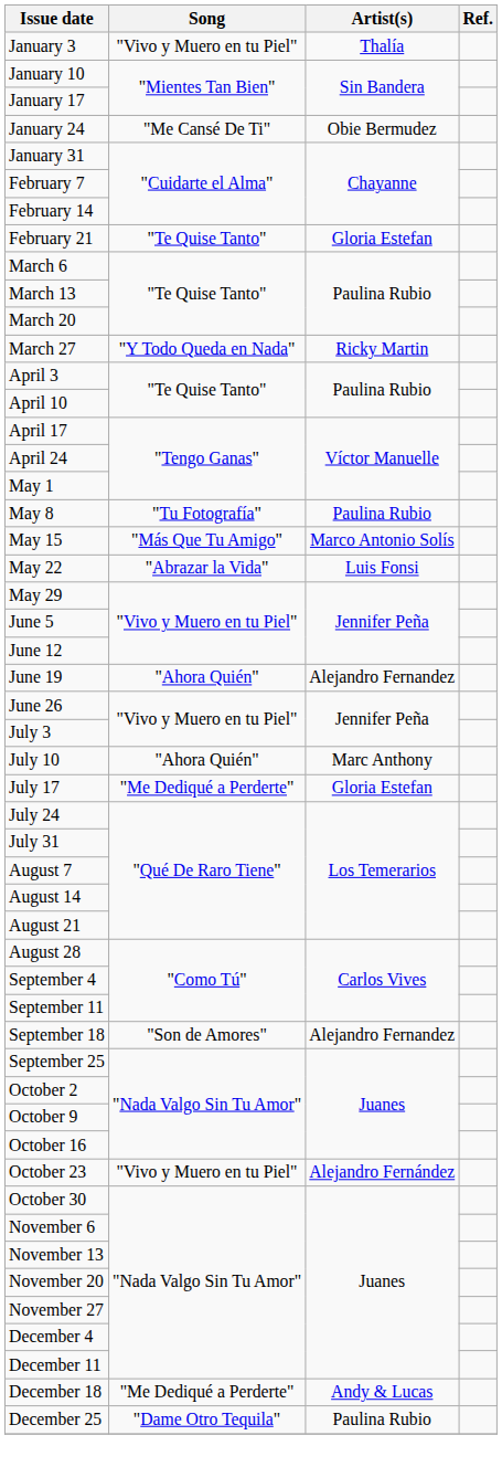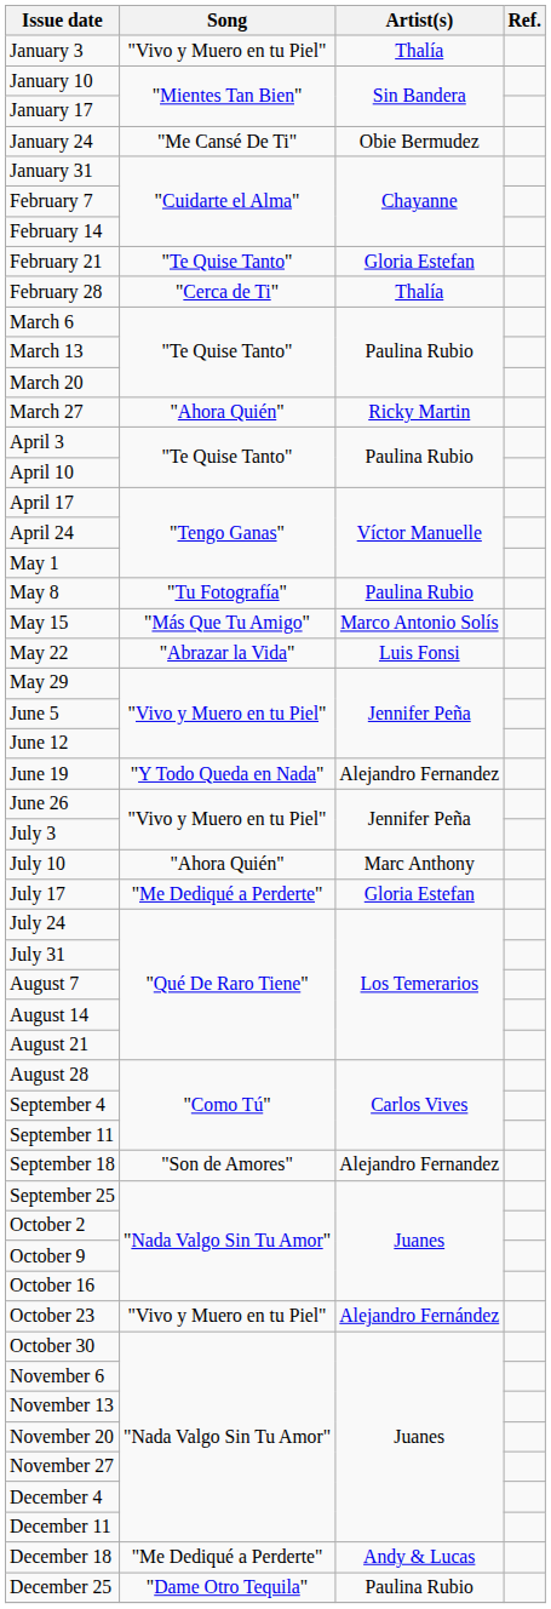 <table class="wikitable sortable">
 <tr>
 <th style="text-align: center;">Issue date</th>
 <th style="text-align: center;">Song</th>
 <th style="text-align: center;">Artist(s)</th>
 <th style="text-align: center;">Ref.</th>
 </tr>
 <tr>
 <td>January 3</td>
 <td style="text-align: center;">"Vivo y Muero en tu Piel"</td>
 <td style="text-align: center;"><a href='#'>Thalía</a></td>
 <td style="text-align: center;"></td>
 </tr>
 <tr>
 <td>January 10</td>
 <td style="text-align: center;" rowspan="2">"<a href='#'>Mientes Tan Bien</a>"</td>
 <td style="text-align: center;" rowspan="2"><a href='#'>Sin Bandera</a></td>
 <td style="text-align: center;"></td>
 </tr>
 <tr>
 <td>January 17</td>
 <td style="text-align: center;"></td>
 </tr>
 <tr>
 <td>January 24</td>
 <td style="text-align: center;">"Me Cansé De Ti"</td>
 <td style="text-align: center;">Obie Bermudez</td>
 <td style="text-align: center;"></td>
 </tr>
 <tr>
 <td>January 31</td>
 <td style="text-align: center;" rowspan="3">"<a href='#'>Cuidarte el Alma</a>"</td>
 <td style="text-align: center;" rowspan="3"><a href='#'>Chayanne</a></td>
 <td style="text-align: center;"></td>
 </tr>
 <tr>
 <td>February 7</td>
 <td style="text-align: center;"></td>
 </tr>
 <tr>
 <td>February 14</td>
 <td style="text-align: center;"></td>
 </tr>
 <tr>
 <td>February 21</td>
 <td style="text-align: center;">"<a href='#'>Te Quise Tanto</a>"</td>
 <td style="text-align: center;"><a href='#'>Gloria Estefan</a></td>
 <td style="text-align: center;"></td>
 </tr>
 <tr>
+<td>February 28</td>
+<td style="text-align: center;">"<a href='#'>Cerca de Ti</a>"</td>
+<td style="text-align: center;"><a href='#'>Thalía</a></td>
+<td style="text-align: center;"></td>
+</tr>
+<tr>
 <td>March 6</td>
 <td style="text-align: center;" rowspan="3">"Te Quise Tanto"</td>
 <td style="text-align: center;" rowspan="3">Paulina Rubio</td>
 <td style="text-align: center;"></td>
 </tr>
 <tr>
 <td>March 13</td>
 <td style="text-align: center;"></td>
 </tr>
 <tr>
 <td>March 20</td>
 <td style="text-align: center;"></td>
 </tr>
 <tr>
 <td>March 27</td>
-<td style="text-align: center;">"<a href='#'>Y Todo Queda en Nada</a>"</td>
+<td style="text-align: center;">"<a href='#'>Ahora Quién</a>"</td>
 <td style="text-align: center;"><a href='#'>Ricky Martin</a></td>
 <td style="text-align: center;"></td>
 </tr>
 <tr>
 <td>April 3</td>
 <td style="text-align: center;" rowspan="2">"Te Quise Tanto"</td>
 <td style="text-align: center;" rowspan="2">Paulina Rubio</td>
 <td style="text-align: center;"></td>
 </tr>
 <tr>
 <td>April 10</td>
 <td style="text-align: center;"></td>
 </tr>
 <tr>
 <td>April 17</td>
 <td style="text-align: center;" rowspan="3">"<a href='#'>Tengo Ganas</a>"</td>
 <td style="text-align: center;" rowspan="3"><a href='#'>Víctor Manuelle</a></td>
 <td style="text-align: center;"></td>
 </tr>
 <tr>
 <td>April 24</td>
 <td style="text-align: center;"></td>
 </tr>
 <tr>
 <td>May 1</td>
 <td style="text-align: center;"></td>
 </tr>
 <tr>
 <td>May 8</td>
 <td style="text-align: center;">"<a href='#'>Tu Fotografía</a>"</td>
 <td style="text-align: center;"><a href='#'>Paulina Rubio</a></td>
 <td style="text-align: center;"></td>
 </tr>
 <tr>
 <td>May 15</td>
 <td style="text-align: center;">"<a href='#'>Más Que Tu Amigo</a>"</td>
 <td style="text-align: center;"><a href='#'>Marco Antonio Solís</a></td>
 <td style="text-align: center;"></td>
 </tr>
 <tr>
 <td>May 22</td>
 <td style="text-align: center;">"<a href='#'>Abrazar la Vida</a>"</td>
 <td style="text-align: center;"><a href='#'>Luis Fonsi</a></td>
 <td style="text-align: center;"></td>
 </tr>
 <tr>
 <td>May 29</td>
 <td style="text-align: center;" rowspan="3">"<a href='#'>Vivo y Muero en tu Piel</a>"</td>
 <td style="text-align: center;" rowspan="3"><a href='#'>Jennifer Peña</a></td>
 <td style="text-align: center;"></td>
 </tr>
 <tr>
 <td>June 5</td>
 <td style="text-align: center;"></td>
 </tr>
 <tr>
 <td>June 12</td>
 <td style="text-align: center;"></td>
 </tr>
 <tr>
 <td>June 19</td>
-<td style="text-align: center;">"<a href='#'>Ahora Quién</a>"</td>
+<td style="text-align: center;">"<a href='#'>Y Todo Queda en Nada</a>"</td>
 <td style="text-align: center;">Alejandro Fernandez</td>
 <td style="text-align: center;"></td>
 </tr>
 <tr>
 <td>June 26</td>
 <td style="text-align: center;" rowspan="2">"Vivo y Muero en tu Piel"</td>
 <td style="text-align: center;" rowspan="2">Jennifer Peña</td>
 <td style="text-align: center;"></td>
 </tr>
 <tr>
 <td>July 3</td>
 <td style="text-align: center;"></td>
 </tr>
 <tr>
 <td>July 10</td>
 <td style="text-align: center;">"Ahora Quién"</td>
 <td style="text-align: center;">Marc Anthony</td>
 <td style="text-align: center;"></td>
 </tr>
 <tr>
 <td>July 17</td>
 <td style="text-align: center;">"<a href='#'>Me Dediqué a Perderte</a>"</td>
 <td style="text-align: center;"><a href='#'>Gloria Estefan</a></td>
 <td style="text-align: center;"></td>
 </tr>
 <tr>
 <td>July 24</td>
 <td style="text-align: center;" rowspan="5">"<a href='#'>Qué De Raro Tiene</a>"</td>
 <td style="text-align: center;" rowspan="5"><a href='#'>Los Temerarios</a></td>
 <td style="text-align: center;"></td>
 </tr>
 <tr>
 <td>July 31</td>
 <td style="text-align: center;"></td>
 </tr>
 <tr>
 <td>August 7</td>
 <td style="text-align: center;"></td>
 </tr>
 <tr>
 <td>August 14</td>
 <td style="text-align: center;"></td>
 </tr>
 <tr>
 <td>August 21</td>
 <td style="text-align: center;"></td>
 </tr>
 <tr>
 <td>August 28</td>
 <td style="text-align: center;" rowspan="3">"<a href='#'>Como Tú</a>"</td>
 <td style="text-align: center;" rowspan="3"><a href='#'>Carlos Vives</a></td>
 <td style="text-align: center;"></td>
 </tr>
 <tr>
 <td>September 4</td>
 <td style="text-align: center;"></td>
 </tr>
 <tr>
 <td>September 11</td>
 <td style="text-align: center;"></td>
 </tr>
 <tr>
 <td>September 18</td>
 <td style="text-align: center;">"Son de Amores"</td>
 <td style="text-align: center;">Alejandro Fernandez</td>
 <td style="text-align: center;"></td>
 </tr>
 <tr>
 <td>September 25</td>
 <td style="text-align: center;" rowspan="4">"<a href='#'>Nada Valgo Sin Tu Amor</a>"</td>
 <td style="text-align: center;" rowspan="4"><a href='#'>Juanes</a></td>
 <td style="text-align: center;"></td>
 </tr>
 <tr>
 <td>October 2</td>
 <td style="text-align: center;"></td>
 </tr>
 <tr>
 <td>October 9</td>
 <td style="text-align: center;"></td>
 </tr>
 <tr>
 <td>October 16</td>
 <td style="text-align: center;"></td>
 </tr>
 <tr>
 <td>October 23</td>
 <td style="text-align: center;">"Vivo y Muero en tu Piel"</td>
 <td style="text-align: center;"><a href='#'>Alejandro Fernández</a></td>
 <td style="text-align: center;"></td>
 </tr>
 <tr>
 <td>October 30</td>
 <td style="text-align: center;" rowspan="7">"Nada Valgo Sin Tu Amor"</td>
 <td style="text-align: center;" rowspan="7">Juanes</td>
 <td style="text-align: center;"></td>
 </tr>
 <tr>
 <td>November 6</td>
 <td style="text-align: center;"></td>
 </tr>
 <tr>
 <td>November 13</td>
 <td style="text-align: center;"></td>
 </tr>
 <tr>
 <td>November 20</td>
 <td style="text-align: center;"></td>
 </tr>
 <tr>
 <td>November 27</td>
 <td style="text-align: center;"></td>
 </tr>
 <tr>
 <td>December 4</td>
 <td style="text-align: center;"></td>
 </tr>
 <tr>
 <td>December 11</td>
 <td style="text-align: center;"></td>
 </tr>
 <tr>
 <td>December 18</td>
 <td style="text-align: center;">"Me Dediqué a Perderte"</td>
 <td style="text-align: center;"><a href='#'>Andy & Lucas</a></td>
 <td style="text-align: center;"></td>
 </tr>
 <tr>
 <td>December 25</td>
 <td style="text-align: center;">"<a href='#'>Dame Otro Tequila</a>"</td>
 <td style="text-align: center;">Paulina Rubio</td>
 <td style="text-align: center;"></td>
 </tr>
 <tr>
 </tr>
 </table>
